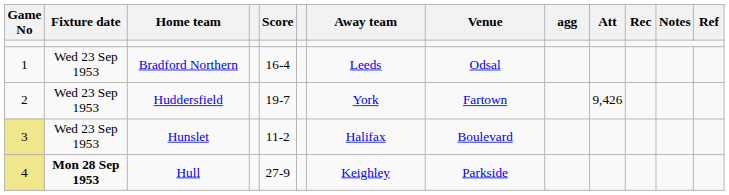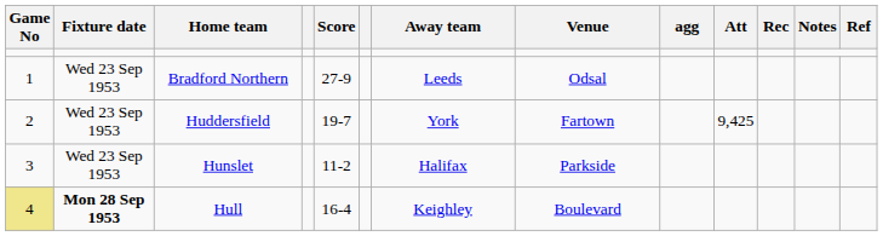 <table class="wikitable" style="text-align:center;">
 <tr>
 <th width=20 abbr="No">Game No</th>
 <th width=100 abbr="Date">Fixture date</th>
 <th width=150 abbr="Home team">Home team</th>
 <th width=5 abbr="space"></th>
 <th width=20 abbr="Score">Score</th>
 <th width=5 abbr="space"></th>
 <th width=150 abbr="Away team">Away team</th>
 <th width=150 abbr="Venue">Venue</th>
 <th width=50 abbr="agg">agg</th>
 <th width=30 abbr="Att">Att</th>
 <th width=30 abbr="Rec">Rec</th>
 <th width=20 abbr="Notes">Notes</th>
 <th width=30 abbr="Ref">Ref</th>
 </tr>
 <tr>
 <td></td>
 <td></td>
 <td></td>
 <td></td>
 <td></td>
 <td></td>
 <td></td>
 <td></td>
 <td></td>
 <td></td>
 <td></td>
 </tr>
 <tr>
 <td>1</td>
 <td>Wed 23 Sep 1953</td>
 <td><a href='#'>Bradford Northern</a></td>
 <td></td>
-<td>16-4</td>
+<td>27-9</td>
 <td></td>
 <td><a href='#'>Leeds</a></td>
 <td><a href='#'>Odsal</a></td>
 <td></td>
 <td></td>
 <td></td>
 <td></td>
 <td></td>
 </tr>
 <tr>
 <td>2</td>
 <td>Wed 23 Sep 1953</td>
 <td><a href='#'>Huddersfield</a></td>
 <td></td>
 <td>19-7</td>
 <td></td>
 <td><a href='#'>York</a></td>
 <td><a href='#'>Fartown</a></td>
 <td></td>
-<td>9,426</td>
+<td>9,425</td>
 <td></td>
 <td></td>
 <td></td>
 </tr>
 <tr>
-<td style="background: khaki;">3</td>
+<td>3</td>
 <td>Wed 23 Sep 1953</td>
 <td><a href='#'>Hunslet</a></td>
 <td></td>
 <td>11-2</td>
 <td></td>
 <td><a href='#'>Halifax</a></td>
-<td><a href='#'>Boulevard</a></td>
+<td><a href='#'>Parkside</a></td>
 <td></td>
 <td></td>
 <td></td>
 <td></td>
 <td></td>
 </tr>
 <tr>
 <td style="background: khaki;">4</td>
 <td><strong>Mon 28 Sep 1953</strong></td>
 <td><a href='#'>Hull</a></td>
 <td></td>
-<td>27-9</td>
+<td>16-4</td>
 <td></td>
 <td><a href='#'>Keighley</a></td>
-<td><a href='#'>Parkside</a></td>
+<td><a href='#'>Boulevard</a></td>
 <td></td>
 <td></td>
 <td></td>
 <td></td>
 <td></td>
 </tr>
 </table>
